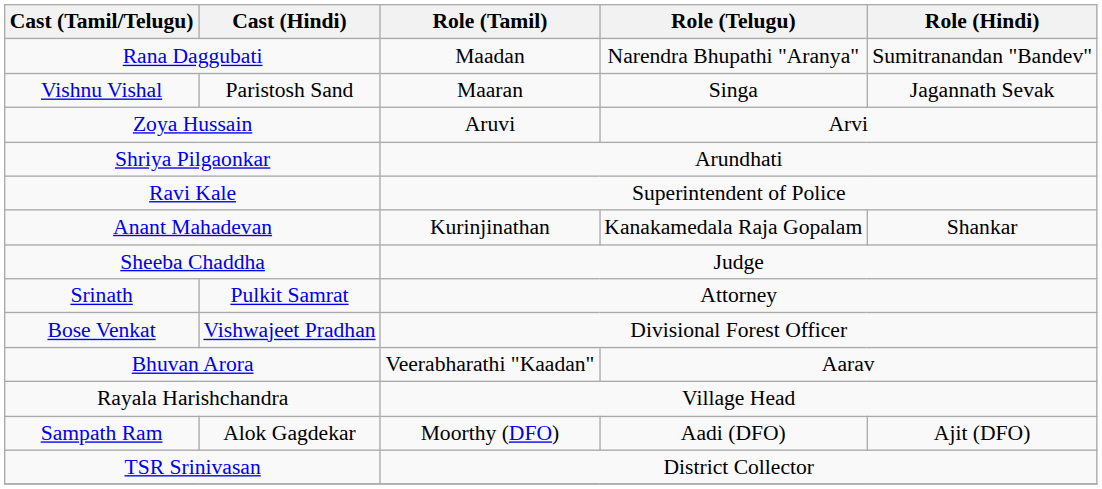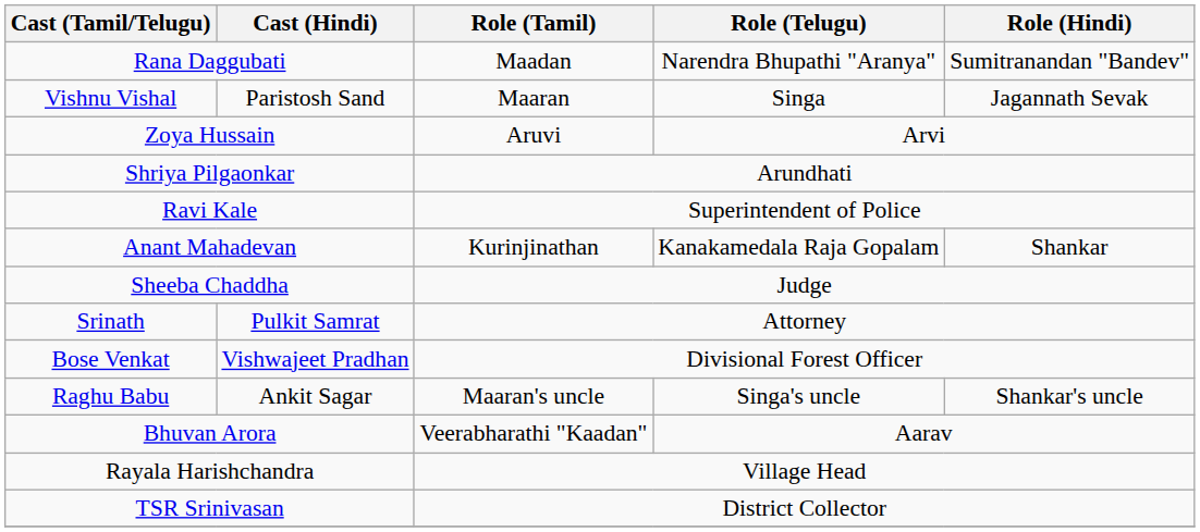 <table class="wikitable">
 <tr>
 <th>Cast (Tamil/Telugu)</th>
 <th>Cast (Hindi)</th>
 <th>Role (Tamil)</th>
 <th>Role (Telugu)</th>
 <th>Role (Hindi)</th>
 </tr>
 <tr>
 <td colspan="2" style="text-align:center;"><a href='#'>Rana Daggubati</a></td>
 <td style="text-align:center;">Maadan</td>
 <td style="text-align:center;">Narendra Bhupathi "Aranya"</td>
 <td style="text-align:center;">Sumitranandan "Bandev"</td>
 </tr>
 <tr>
 <td style="text-align:center;"><a href='#'>Vishnu Vishal</a></td>
 <td style="text-align:center;">Paristosh Sand</td>
 <td style="text-align:center;">Maaran</td>
 <td style="text-align:center;">Singa</td>
 <td style="text-align:center;">Jagannath Sevak</td>
 </tr>
 <tr>
 <td colspan="2" style="text-align:center;"><a href='#'>Zoya Hussain</a></td>
 <td style="text-align:center;">Aruvi</td>
 <td colspan="2" style="text-align:center;">Arvi</td>
 </tr>
 <tr>
 <td colspan="2" style="text-align:center;"><a href='#'>Shriya Pilgaonkar</a></td>
 <td colspan="3" style="text-align:center;">Arundhati</td>
 </tr>
 <tr>
 <td colspan="2" style="text-align:center;"><a href='#'>Ravi Kale</a></td>
 <td colspan="3" style="text-align:center;">Superintendent of Police</td>
 </tr>
 <tr>
 <td colspan="2" style="text-align:center;"><a href='#'>Anant Mahadevan</a></td>
 <td style="text-align:center;">Kurinjinathan</td>
 <td style="text-align:center;">Kanakamedala Raja Gopalam</td>
 <td style="text-align:center;">Shankar</td>
 </tr>
 <tr>
 <td colspan="2" style="text-align:center;"><a href='#'>Sheeba Chaddha</a></td>
 <td colspan="3" style="text-align:center;">Judge</td>
 </tr>
 <tr>
 <td style="text-align:center;"><a href='#'>Srinath</a></td>
 <td style="text-align:center;"><a href='#'>Pulkit Samrat</a></td>
 <td colspan="3" style="text-align:center;">Attorney</td>
 </tr>
 <tr>
 <td style="text-align:center;"><a href='#'>Bose Venkat</a></td>
 <td style="text-align:center;"><a href='#'>Vishwajeet Pradhan</a></td>
 <td colspan="3" style="text-align:center;">Divisional Forest Officer</td>
 </tr>
 <tr>
+<td style="text-align:center;"><a href='#'>Raghu Babu</a></td>
+<td style="text-align:center;">Ankit Sagar</td>
+<td style="text-align:center;">Maaran's uncle</td>
+<td style="text-align:center;">Singa's uncle</td>
+<td style="text-align:center;">Shankar's uncle</td>
+</tr>
+<tr>
 <td colspan="2" style="text-align:center;"><a href='#'>Bhuvan Arora</a></td>
 <td style="text-align:center;">Veerabharathi "Kaadan"</td>
 <td colspan="2" style="text-align:center;">Aarav</td>
 </tr>
 <tr>
 <td colspan="2" style="text-align:center;">Rayala Harishchandra</td>
 <td colspan="3" style="text-align:center;">Village Head</td>
 </tr>
 <tr>
-<td style="text-align:center;"><a href='#'>Sampath Ram</a></td>
-<td style="text-align:center;">Alok Gagdekar</td>
-<td style="text-align:center;">Moorthy (<a href='#'>DFO</a>)</td>
-<td style="text-align:center;">Aadi (DFO)</td>
-<td style="text-align:center;">Ajit (DFO)</td>
-</tr>
-<tr>
 <td colspan="2" style="text-align:center;"><a href='#'>TSR Srinivasan</a></td>
 <td colspan="3" style="text-align:center;">District Collector</td>
 </tr>
 <tr>
 </tr>
 </table>
